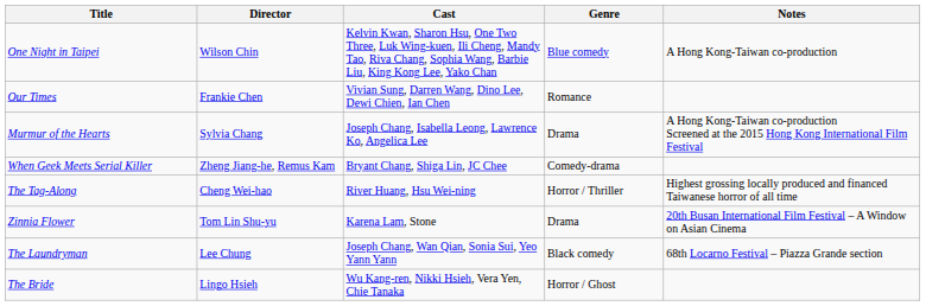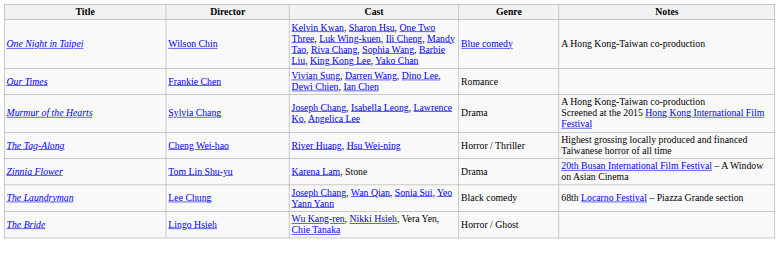 <table class="wikitable sortable" width= "100%">
 <tr>
 <th width=21%>Title</th>
 <th width=16%>Director</th>
 <th class="unsortable" width=22%>Cast</th>
 <th width=13%>Genre</th>
 <th class="unsortable" width=28%>Notes</th>
 </tr>
 <tr>
 <td><em><a href='#'>One Night in Taipei</a></em></td>
 <td><a href='#'>Wilson Chin</a></td>
 <td><a href='#'>Kelvin Kwan</a>, <a href='#'>Sharon Hsu</a>, <a href='#'>One Two Three</a>, <a href='#'>Luk Wing-kuen</a>, <a href='#'>Ili Cheng</a>, <a href='#'>Mandy Tao</a>, <a href='#'>Riva Chang</a>, <a href='#'>Sophia Wang</a>, <a href='#'>Barbie Liu</a>, <a href='#'>King Kong Lee</a>, <a href='#'>Yako Chan</a></td>
 <td><a href='#'>Blue comedy</a></td>
 <td>A Hong Kong-Taiwan co-production</td>
 </tr>
 <tr>
 <td><em><a href='#'>Our Times</a></em></td>
 <td><a href='#'>Frankie Chen</a></td>
 <td><a href='#'>Vivian Sung</a>, <a href='#'>Darren Wang</a>, <a href='#'>Dino Lee</a>, <a href='#'>Dewi Chien</a>, <a href='#'>Ian Chen</a></td>
 <td>Romance</td>
 <td></td>
 </tr>
 <tr>
 <td><em><a href='#'>Murmur of the Hearts</a></em></td>
 <td><a href='#'>Sylvia Chang</a></td>
 <td><a href='#'>Joseph Chang</a>, <a href='#'>Isabella Leong</a>, <a href='#'>Lawrence Ko</a>, <a href='#'>Angelica Lee</a></td>
 <td>Drama</td>
 <td>A Hong Kong-Taiwan co-production <br> Screened at the 2015 <a href='#'>Hong Kong International Film Festival</a></td>
 </tr>
 <tr>
-<td><em><a href='#'>When Geek Meets Serial Killer</a></em></td>
-<td><a href='#'>Zheng Jiang-he</a>, <a href='#'>Remus Kam</a></td>
-<td><a href='#'>Bryant Chang</a>, <a href='#'>Shiga Lin</a>, <a href='#'>JC Chee</a></td>
-<td>Comedy-drama</td>
-<td></td>
-</tr>
-<tr>
 <td><em><a href='#'>The Tag-Along</a></em></td>
 <td><a href='#'>Cheng Wei-hao</a></td>
 <td><a href='#'>River Huang</a>, <a href='#'>Hsu Wei-ning</a></td>
 <td>Horror / Thriller</td>
 <td>Highest grossing locally produced and financed Taiwanese horror of all time</td>
 </tr>
 <tr>
 <td><em><a href='#'>Zinnia Flower</a></em></td>
 <td><a href='#'>Tom Lin Shu-yu</a></td>
 <td><a href='#'>Karena Lam</a>, Stone</td>
 <td>Drama</td>
 <td><a href='#'>20th Busan International Film Festival</a> – A Window on Asian Cinema</td>
 </tr>
 <tr>
 <td><em><a href='#'>The Laundryman</a></em></td>
 <td><a href='#'>Lee Chung</a></td>
 <td><a href='#'>Joseph Chang</a>, <a href='#'>Wan Qian</a>, <a href='#'>Sonia Sui</a>, <a href='#'>Yeo Yann Yann</a></td>
 <td>Black comedy</td>
 <td>68th <a href='#'>Locarno Festival</a> – Piazza Grande section</td>
 </tr>
 <tr>
 <td><em><a href='#'>The Bride</a></em></td>
 <td><a href='#'>Lingo Hsieh</a></td>
 <td><a href='#'>Wu Kang-ren</a>, <a href='#'>Nikki Hsieh</a>, Vera Yen, <a href='#'>Chie Tanaka</a></td>
 <td>Horror / Ghost</td>
 <td></td>
 </tr>
 </table>
